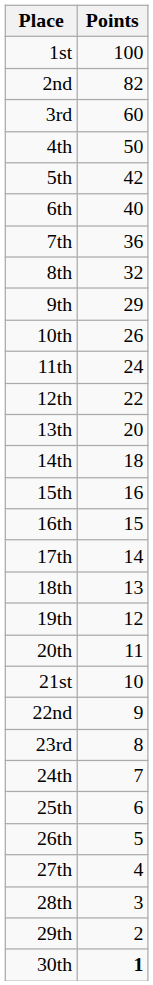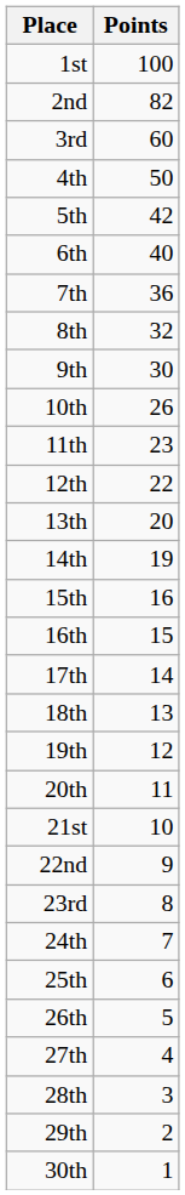 <table class="wikitable" style="float:right;margin-left:1em;margin-top:2em;">
 <tr>
 <th width="50">Place</th>
 <th width="50">Points</th>
 </tr>
 <tr align="right">
 <td>1st</td>
 <td>100</td>
 </tr>
 <tr align="right">
 <td>2nd</td>
 <td>82</td>
 </tr>
 <tr align="right">
 <td>3rd</td>
 <td>60</td>
 </tr>
 <tr align="right">
 <td>4th</td>
 <td>50</td>
 </tr>
 <tr align="right">
 <td>5th</td>
 <td>42</td>
 </tr>
 <tr align="right">
 <td>6th</td>
 <td>40</td>
 </tr>
 <tr align="right">
 <td>7th</td>
 <td>36</td>
 </tr>
 <tr align="right">
 <td>8th</td>
 <td>32</td>
 </tr>
 <tr align="right">
 <td>9th</td>
-<td>29</td>
+<td>30</td>
 </tr>
 <tr align="right">
 <td>10th</td>
 <td>26</td>
 </tr>
 <tr align="right">
 <td>11th</td>
-<td>24</td>
+<td>23</td>
 </tr>
 <tr align="right">
 <td>12th</td>
 <td>22</td>
 </tr>
 <tr align="right">
 <td>13th</td>
 <td>20</td>
 </tr>
 <tr align="right">
 <td>14th</td>
-<td>18</td>
+<td>19</td>
 </tr>
 <tr align="right">
 <td>15th</td>
 <td>16</td>
 </tr>
 <tr align="right">
 <td>16th</td>
 <td>15</td>
 </tr>
 <tr align="right">
 <td>17th</td>
 <td>14</td>
 </tr>
 <tr align="right">
 <td>18th</td>
 <td>13</td>
 </tr>
 <tr align="right">
 <td>19th</td>
 <td>12</td>
 </tr>
 <tr align="right">
 <td>20th</td>
 <td>11</td>
 </tr>
 <tr align="right">
 <td>21st</td>
 <td>10</td>
 </tr>
 <tr align="right">
 <td>22nd</td>
 <td>9</td>
 </tr>
 <tr align="right">
 <td>23rd</td>
 <td>8</td>
 </tr>
 <tr align="right">
 <td>24th</td>
 <td>7</td>
 </tr>
 <tr align="right">
 <td>25th</td>
 <td>6</td>
 </tr>
 <tr align="right">
 <td>26th</td>
 <td>5</td>
 </tr>
 <tr align="right">
 <td>27th</td>
 <td>4</td>
 </tr>
 <tr align="right">
 <td>28th</td>
 <td>3</td>
 </tr>
 <tr align="right">
 <td>29th</td>
 <td>2</td>
 </tr>
 <tr align="right">
 <td>30th</td>
-<td><strong>1</strong></td>
+<td>1</td>
 </tr>
 </table>
